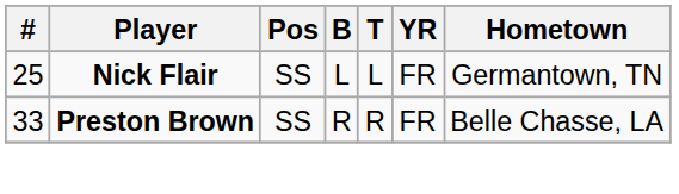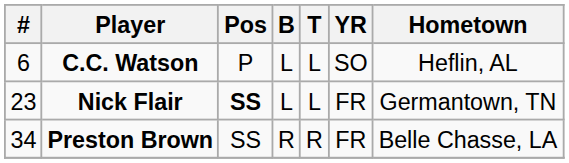 <table class="wikitable sortable" style="text-align:center; font-size:80%;">
 <tr>
 <th>#</th>
 <th>Player</th>
 <th>Pos</th>
 <th>B</th>
 <th>T</th>
 <th>YR</th>
 <th>Hometown</th>
 </tr>
 <tr>
-<td>25</td>
+<td>6</td>
+<td><strong>C.C. Watson</strong></td>
+<td>P</td>
+<td>L</td>
+<td>L</td>
+<td>SO</td>
+<td>Heflin, AL</td>
+</tr>
+<tr>
+<td>23</td>
 <td><strong>Nick Flair</strong></td>
-<td>SS</td>
+<td><strong>SS</strong></td>
 <td>L</td>
 <td>L</td>
 <td>FR</td>
 <td>Germantown, TN</td>
 </tr>
 <tr>
-<td>33</td>
+<td>34</td>
 <td><strong>Preston Brown</strong></td>
 <td>SS</td>
 <td>R</td>
 <td>R</td>
 <td>FR</td>
 <td>Belle Chasse, LA</td>
 </tr>
 <tr>
 </tr>
 </table>
